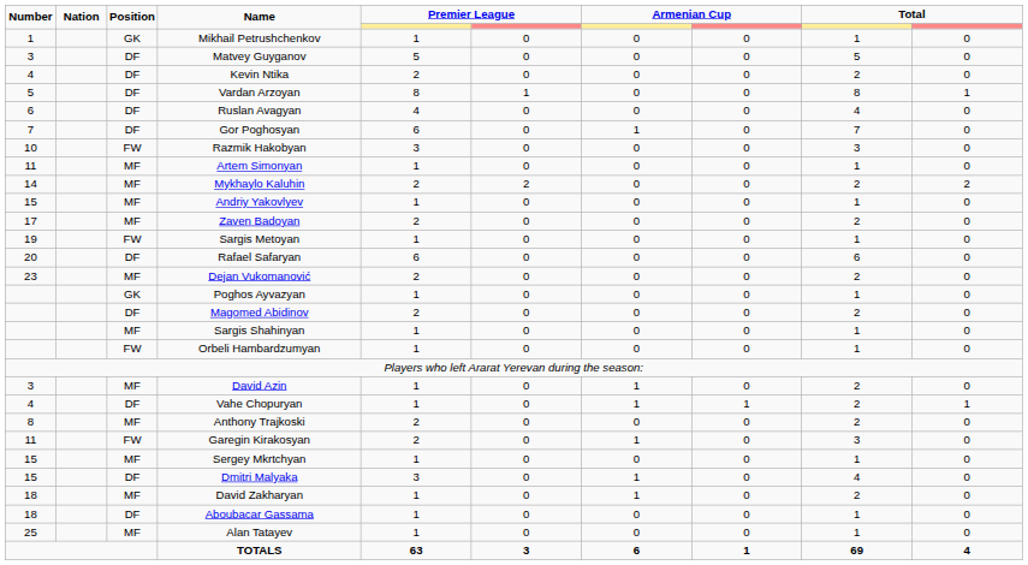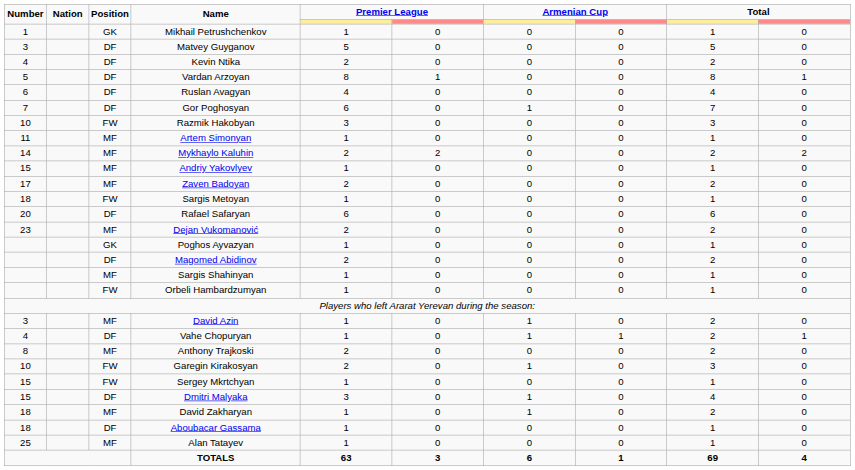 <table class="wikitable" style="text-align:center;">
 <tr>
 <td rowspan="2"  style="width:5%; text-align:center;"><strong>Number</strong></td>
 <td rowspan="2"  style="width:5%; text-align:center;"><strong>Nation</strong></td>
 <td rowspan="2"  style="width:5%; text-align:center;"><strong>Position</strong></td>
 <td rowspan="2"  style="width:20%; text-align:center;"><strong>Name</strong></td>
 <td colspan="2" style="text-align:center;"><strong><a href='#'>Premier League</a></strong></td>
 <td colspan="2" style="text-align:center;"><strong><a href='#'>Armenian Cup</a></strong></td>
 <td colspan="2" style="text-align:center;"><strong>Total</strong></td>
 </tr>
 <tr>
 <th style="width:60px; background:#fe9;"></th>
 <th style="width:60px; background:#ff8888;"></th>
 <th style="width:60px; background:#fe9;"></th>
 <th style="width:60px; background:#ff8888;"></th>
 <th style="width:60px; background:#fe9;"></th>
 <th style="width:60px; background:#ff8888;"></th>
 </tr>
 <tr>
 <td>1</td>
 <td></td>
 <td>GK</td>
 <td>Mikhail Petrushchenkov</td>
 <td>1</td>
 <td>0</td>
 <td>0</td>
 <td>0</td>
 <td>1</td>
 <td>0</td>
 </tr>
 <tr>
 <td>3</td>
 <td></td>
 <td>DF</td>
 <td>Matvey Guyganov</td>
 <td>5</td>
 <td>0</td>
 <td>0</td>
 <td>0</td>
 <td>5</td>
 <td>0</td>
 </tr>
 <tr>
 <td>4</td>
 <td></td>
 <td>DF</td>
 <td>Kevin Ntika</td>
 <td>2</td>
 <td>0</td>
 <td>0</td>
 <td>0</td>
 <td>2</td>
 <td>0</td>
 </tr>
 <tr>
 <td>5</td>
 <td></td>
 <td>DF</td>
 <td>Vardan Arzoyan</td>
 <td>8</td>
 <td>1</td>
 <td>0</td>
 <td>0</td>
 <td>8</td>
 <td>1</td>
 </tr>
 <tr>
 <td>6</td>
 <td></td>
 <td>DF</td>
 <td>Ruslan Avagyan</td>
 <td>4</td>
 <td>0</td>
 <td>0</td>
 <td>0</td>
 <td>4</td>
 <td>0</td>
 </tr>
 <tr>
 <td>7</td>
 <td></td>
 <td>DF</td>
 <td>Gor Poghosyan</td>
 <td>6</td>
 <td>0</td>
 <td>1</td>
 <td>0</td>
 <td>7</td>
 <td>0</td>
 </tr>
 <tr>
 <td>10</td>
 <td></td>
 <td>FW</td>
 <td>Razmik Hakobyan</td>
 <td>3</td>
 <td>0</td>
 <td>0</td>
 <td>0</td>
 <td>3</td>
 <td>0</td>
 </tr>
 <tr>
 <td>11</td>
 <td></td>
 <td>MF</td>
 <td><a href='#'>Artem Simonyan</a></td>
 <td>1</td>
 <td>0</td>
 <td>0</td>
 <td>0</td>
 <td>1</td>
 <td>0</td>
 </tr>
 <tr>
 <td>14</td>
 <td></td>
 <td>MF</td>
 <td><a href='#'>Mykhaylo Kaluhin</a></td>
 <td>2</td>
 <td>2</td>
 <td>0</td>
 <td>0</td>
 <td>2</td>
 <td>2</td>
 </tr>
 <tr>
 <td>15</td>
 <td></td>
 <td>MF</td>
 <td><a href='#'>Andriy Yakovlyev</a></td>
 <td>1</td>
 <td>0</td>
 <td>0</td>
 <td>0</td>
 <td>1</td>
 <td>0</td>
 </tr>
 <tr>
 <td>17</td>
 <td></td>
 <td>MF</td>
 <td><a href='#'>Zaven Badoyan</a></td>
 <td>2</td>
 <td>0</td>
 <td>0</td>
 <td>0</td>
 <td>2</td>
 <td>0</td>
 </tr>
 <tr>
-<td>19</td>
+<td>18</td>
 <td></td>
 <td>FW</td>
 <td>Sargis Metoyan</td>
 <td>1</td>
 <td>0</td>
 <td>0</td>
 <td>0</td>
 <td>1</td>
 <td>0</td>
 </tr>
 <tr>
 <td>20</td>
 <td></td>
 <td>DF</td>
 <td>Rafael Safaryan</td>
 <td>6</td>
 <td>0</td>
 <td>0</td>
 <td>0</td>
 <td>6</td>
 <td>0</td>
 </tr>
 <tr>
 <td>23</td>
 <td></td>
 <td>MF</td>
 <td><a href='#'>Dejan Vukomanović</a></td>
 <td>2</td>
 <td>0</td>
 <td>0</td>
 <td>0</td>
 <td>2</td>
 <td>0</td>
 </tr>
 <tr>
 <td></td>
 <td></td>
 <td>GK</td>
 <td>Poghos Ayvazyan</td>
 <td>1</td>
 <td>0</td>
 <td>0</td>
 <td>0</td>
 <td>1</td>
 <td>0</td>
 </tr>
 <tr>
 <td></td>
 <td></td>
 <td>DF</td>
 <td><a href='#'>Magomed Abidinov</a></td>
 <td>2</td>
 <td>0</td>
 <td>0</td>
 <td>0</td>
 <td>2</td>
 <td>0</td>
 </tr>
 <tr>
 <td></td>
 <td></td>
 <td>MF</td>
 <td>Sargis Shahinyan</td>
 <td>1</td>
 <td>0</td>
 <td>0</td>
 <td>0</td>
 <td>1</td>
 <td>0</td>
 </tr>
 <tr>
 <td></td>
 <td></td>
 <td>FW</td>
 <td>Orbeli Hambardzumyan</td>
 <td>1</td>
 <td>0</td>
 <td>0</td>
 <td>0</td>
 <td>1</td>
 <td>0</td>
 </tr>
 <tr>
 <td colspan="14"><em>Players who left Ararat Yerevan during the season:</em></td>
 </tr>
 <tr>
 <td>3</td>
 <td></td>
 <td>MF</td>
 <td><a href='#'>David Azin</a></td>
 <td>1</td>
 <td>0</td>
 <td>1</td>
 <td>0</td>
 <td>2</td>
 <td>0</td>
 </tr>
 <tr>
 <td>4</td>
 <td></td>
 <td>DF</td>
 <td>Vahe Chopuryan</td>
 <td>1</td>
 <td>0</td>
 <td>1</td>
 <td>1</td>
 <td>2</td>
 <td>1</td>
 </tr>
 <tr>
 <td>8</td>
 <td></td>
 <td>MF</td>
 <td>Anthony Trajkoski</td>
 <td>2</td>
 <td>0</td>
 <td>0</td>
 <td>0</td>
 <td>2</td>
 <td>0</td>
 </tr>
 <tr>
-<td>11</td>
+<td>10</td>
 <td></td>
 <td>FW</td>
 <td>Garegin Kirakosyan</td>
 <td>2</td>
 <td>0</td>
 <td>1</td>
 <td>0</td>
 <td>3</td>
 <td>0</td>
 </tr>
 <tr>
 <td>15</td>
 <td></td>
-<td>MF</td>
+<td>FW</td>
 <td>Sergey Mkrtchyan</td>
 <td>1</td>
 <td>0</td>
 <td>0</td>
 <td>0</td>
 <td>1</td>
 <td>0</td>
 </tr>
 <tr>
 <td>15</td>
 <td></td>
 <td>DF</td>
 <td><a href='#'>Dmitri Malyaka</a></td>
 <td>3</td>
 <td>0</td>
 <td>1</td>
 <td>0</td>
 <td>4</td>
 <td>0</td>
 </tr>
 <tr>
 <td>18</td>
 <td></td>
 <td>MF</td>
 <td>David Zakharyan</td>
 <td>1</td>
 <td>0</td>
 <td>1</td>
 <td>0</td>
 <td>2</td>
 <td>0</td>
 </tr>
 <tr>
 <td>18</td>
 <td></td>
 <td>DF</td>
 <td><a href='#'>Aboubacar Gassama</a></td>
 <td>1</td>
 <td>0</td>
 <td>0</td>
 <td>0</td>
 <td>1</td>
 <td>0</td>
 </tr>
 <tr>
 <td>25</td>
 <td></td>
 <td>MF</td>
 <td>Alan Tatayev</td>
 <td>1</td>
 <td>0</td>
 <td>0</td>
 <td>0</td>
 <td>1</td>
 <td>0</td>
 </tr>
 <tr>
 <td colspan="3"></td>
 <td><strong>TOTALS</strong></td>
 <td><strong>63</strong></td>
 <td><strong>3</strong></td>
 <td><strong>6</strong></td>
 <td><strong>1</strong></td>
 <td><strong>69</strong></td>
 <td><strong>4</strong></td>
 </tr>
 </table>
